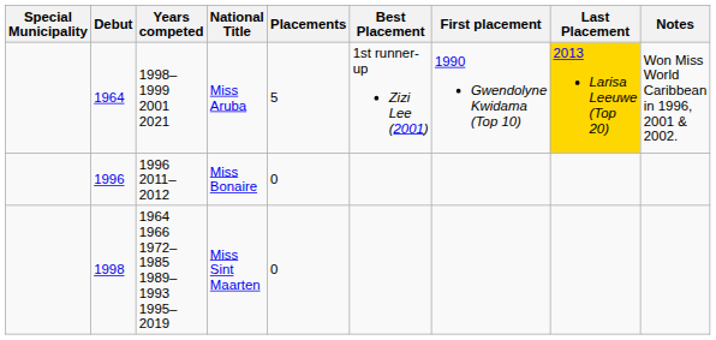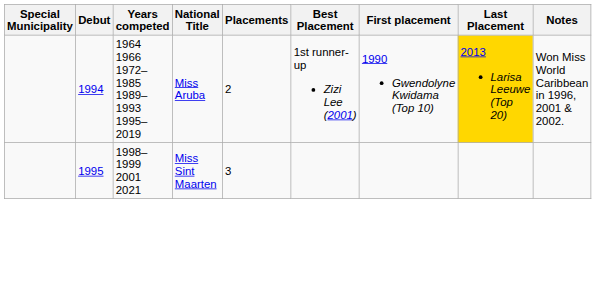 <table class="wikitable sortable" style="font-size: 95%;">
 <tr>
 <th>Special Municipality</th>
 <th>Debut</th>
 <th>Years competed</th>
 <th width=20%>National Title</th>
 <th width=20%>Placements</th>
 <th>Best Placement</th>
 <th>First placement</th>
 <th>Last Placement</th>
 <th>Notes</th>
 </tr>
 <tr>
 <td><strong></strong></td>
-<td><a href='#'>1964</a></td>
-<td>1998–1999<br>2001<br>2021</td>
+<td><a href='#'>1994</a></td>
+<td>1964<br>1966<br>1972–1985<br>1989–1993<br>1995–2019</td>
 <td><a href='#'>Miss Aruba</a></td>
-<td>5</td>
+<td>2</td>
 <td>1st runner-up<br><ul><li><em>Zizi Lee<br>(<a href='#'>2001</a>)</em></li></ul></td>
 <td><a href='#'>1990</a><br><ul><li><em>Gwendolyne Kwidama<br>(Top 10)</em></li></ul></td>
 <td style="background: gold;"><a href='#'>2013</a><br><ul><li><em>Larisa Leeuwe<br>(Top 20)</em></li></ul></td>
 <td>Won Miss World Caribbean in 1996, 2001 & 2002.</td>
 </tr>
 <tr>
 <td><strong></strong></td>
-<td><a href='#'>1996</a></td>
-<td>1996<br>2011–2012</td>
-<td><a href='#'>Miss Bonaire</a></td>
-<td>0</td>
-<td></td>
-<td></td>
-<td></td>
-<td></td>
-</tr>
-<tr>
-<td><strong></strong></td>
-<td><a href='#'>1998</a></td>
-<td>1964<br>1966<br>1972–1985<br>1989–1993<br>1995–2019</td>
+<td><a href='#'>1995</a></td>
+<td>1998–1999<br>2001<br>2021</td>
 <td><a href='#'>Miss Sint Maarten</a></td>
-<td>0</td>
+<td>3</td>
 <td></td>
 <td></td>
 <td></td>
 <td></td>
 </tr>
 </table>
